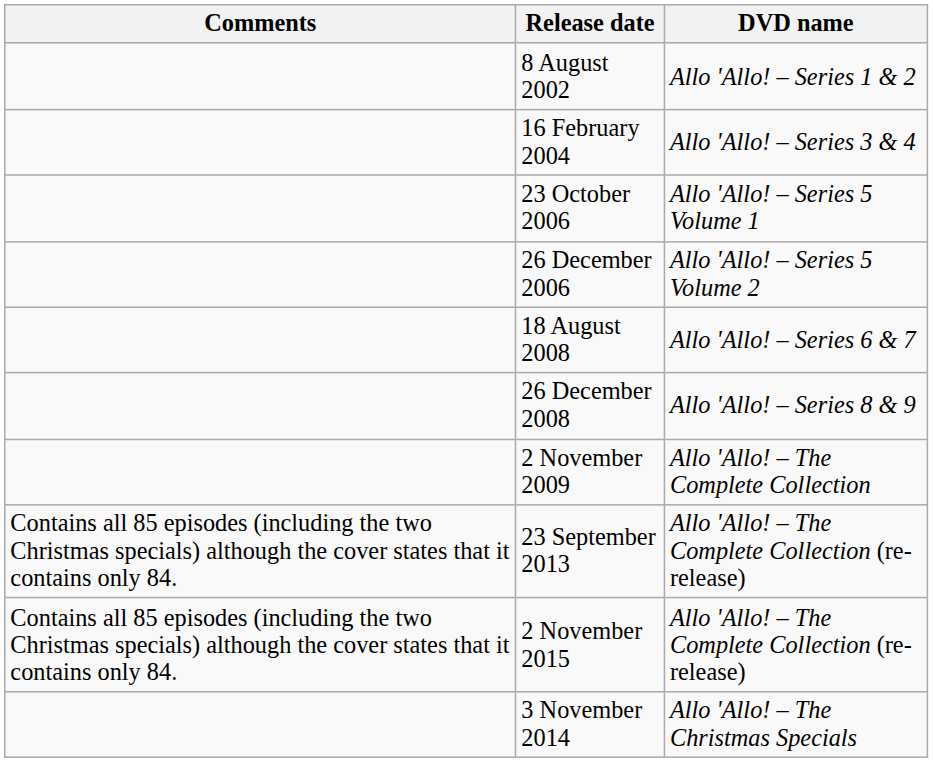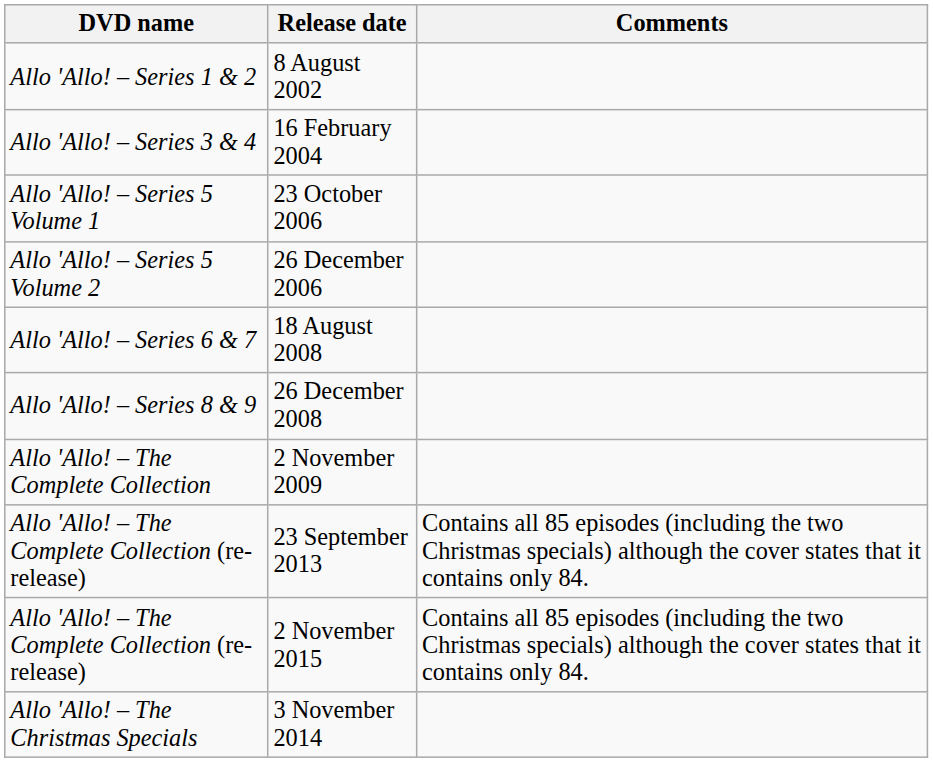 <table class="wikitable">
 <tr>
+<th>DVD name</th>
+<th>Release date</th>
 <th>Comments</th>
-<th>Release date</th>
-<th>DVD name</th>
 </tr>
 <tr>
+<td><em>Allo 'Allo! – Series 1 & 2</em></td>
+<td>8 August 2002</td>
 <td></td>
-<td>8 August 2002</td>
-<td><em>Allo 'Allo! – Series 1 & 2</em></td>
 </tr>
 <tr>
+<td><em>Allo 'Allo! – Series 3 & 4</em></td>
+<td>16 February 2004</td>
 <td></td>
-<td>16 February 2004</td>
-<td><em>Allo 'Allo! – Series 3 & 4</em></td>
 </tr>
 <tr>
+<td><em>Allo 'Allo! – Series 5 Volume 1</em></td>
+<td>23 October 2006</td>
 <td></td>
-<td>23 October 2006</td>
-<td><em>Allo 'Allo! – Series 5 Volume 1</em></td>
 </tr>
 <tr>
+<td><em>Allo 'Allo! – Series 5 Volume 2</em></td>
+<td>26 December 2006</td>
 <td></td>
-<td>26 December 2006</td>
-<td><em>Allo 'Allo! – Series 5 Volume 2</em></td>
 </tr>
 <tr>
+<td><em>Allo 'Allo! – Series 6 & 7</em></td>
+<td>18 August 2008</td>
 <td></td>
-<td>18 August 2008</td>
-<td><em>Allo 'Allo! – Series 6 & 7</em></td>
 </tr>
 <tr>
+<td><em>Allo 'Allo! – Series 8 & 9</em></td>
+<td>26 December 2008</td>
 <td></td>
-<td>26 December 2008</td>
-<td><em>Allo 'Allo! – Series 8 & 9</em></td>
 </tr>
 <tr>
+<td><em>Allo 'Allo! – The Complete Collection</em></td>
+<td>2 November 2009</td>
 <td></td>
-<td>2 November 2009</td>
-<td><em>Allo 'Allo! – The Complete Collection</em></td>
 </tr>
 <tr>
+<td><em>Allo 'Allo! – The Complete Collection</em> (re-release)</td>
+<td>23 September 2013</td>
 <td>Contains all 85 episodes (including the two Christmas specials) although the cover states that it contains only 84.</td>
-<td>23 September 2013</td>
-<td><em>Allo 'Allo! – The Complete Collection</em> (re-release)</td>
 </tr>
 <tr>
+<td><em>Allo 'Allo! – The Complete Collection</em> (re-release)</td>
+<td>2 November 2015</td>
 <td>Contains all 85 episodes (including the two Christmas specials) although the cover states that it contains only 84.</td>
-<td>2 November 2015</td>
-<td><em>Allo 'Allo! – The Complete Collection</em> (re-release)</td>
 </tr>
 <tr>
+<td><em>Allo 'Allo! – The Christmas Specials</em></td>
+<td>3 November 2014</td>
 <td></td>
-<td>3 November 2014</td>
-<td><em>Allo 'Allo! – The Christmas Specials</em></td>
 </tr>
 </table>
